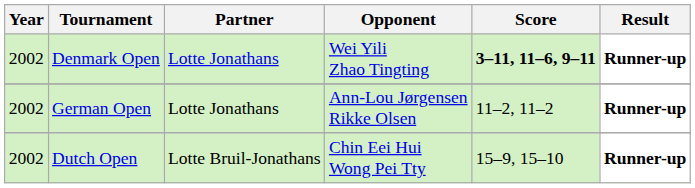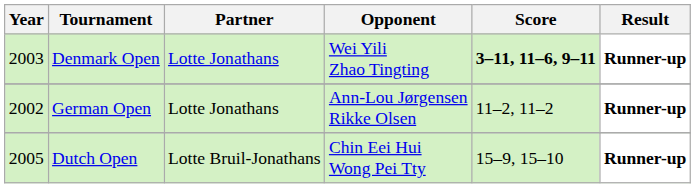 <table class="sortable wikitable" style="font-size: 90%;">
 <tr>
 <th>Year</th>
 <th>Tournament</th>
 <th>Partner</th>
 <th>Opponent</th>
 <th>Score</th>
 <th>Result</th>
 </tr>
 <tr style="background:#D4F1C5">
-<td align="center">2002</td>
+<td align="center">2003</td>
 <td align="left"><a href='#'>Denmark Open</a></td>
 <td align="left"> <a href='#'>Lotte Jonathans</a></td>
 <td align="left"> <a href='#'>Wei Yili</a> <br>  <a href='#'>Zhao Tingting</a></td>
 <td align="left"><strong>3–11, 11–6, 9–11</strong></td>
 <td style="text-align:left; background:white"> <strong>Runner-up</strong></td>
 </tr>
 <tr>
 </tr>
 <tr style="background:#D4F1C5">
 <td align="center">2002</td>
 <td align="left"><a href='#'>German Open</a></td>
 <td align="left"> Lotte Jonathans</td>
 <td align="left"> <a href='#'>Ann-Lou Jørgensen</a> <br>  <a href='#'>Rikke Olsen</a></td>
 <td align="left">11–2, 11–2</td>
 <td style="text-align:left; background:white"> <strong>Runner-up</strong></td>
 </tr>
 <tr>
 </tr>
 <tr style="background:#D4F1C5">
-<td align="center">2002</td>
+<td align="center">2005</td>
 <td align="left"><a href='#'>Dutch Open</a></td>
 <td align="left"> Lotte Bruil-Jonathans</td>
 <td align="left"> <a href='#'>Chin Eei Hui</a> <br>  <a href='#'>Wong Pei Tty</a></td>
 <td align="left">15–9, 15–10</td>
 <td style="text-align:left; background:white"> <strong>Runner-up</strong></td>
 </tr>
 </table>
